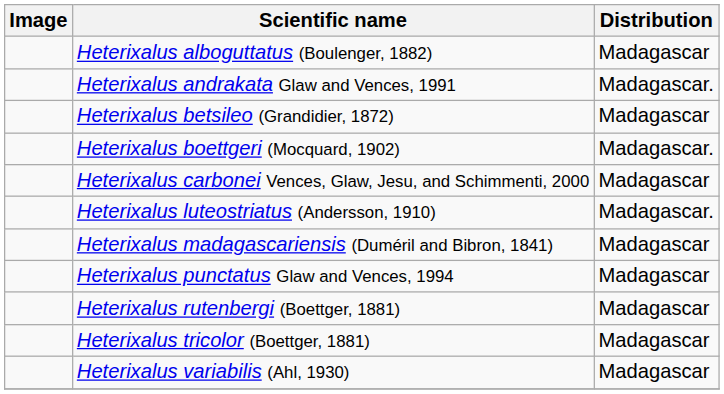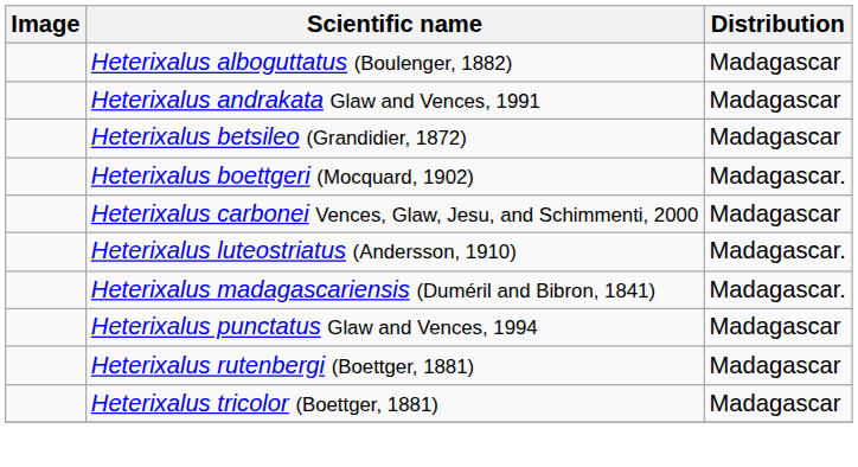 <table class="wikitable">
 <tr>
 <th>Image</th>
 <th>Scientific name</th>
 <th>Distribution</th>
 </tr>
 <tr>
 <td></td>
 <td><em><a href='#'>Heterixalus alboguttatus</a></em> <small>(Boulenger, 1882)</small></td>
 <td>Madagascar</td>
 </tr>
 <tr>
 <td></td>
 <td><em><a href='#'>Heterixalus andrakata</a></em> <small>Glaw and Vences, 1991</small></td>
-<td>Madagascar.</td>
+<td>Madagascar</td>
 </tr>
 <tr>
 <td></td>
 <td><em><a href='#'>Heterixalus betsileo</a></em> <small>(Grandidier, 1872)</small></td>
 <td>Madagascar</td>
 </tr>
 <tr>
 <td></td>
 <td><em><a href='#'>Heterixalus boettgeri</a></em> <small>(Mocquard, 1902)</small></td>
 <td>Madagascar.</td>
 </tr>
 <tr>
 <td></td>
 <td><em><a href='#'>Heterixalus carbonei</a></em> <small>Vences, Glaw, Jesu, and Schimmenti, 2000</small></td>
 <td>Madagascar</td>
 </tr>
 <tr>
 <td></td>
 <td><em><a href='#'>Heterixalus luteostriatus</a></em> <small>(Andersson, 1910)</small></td>
 <td>Madagascar.</td>
 </tr>
 <tr>
 <td></td>
 <td><em><a href='#'>Heterixalus madagascariensis</a></em> <small>(Duméril and Bibron, 1841)</small></td>
-<td>Madagascar</td>
+<td>Madagascar.</td>
 </tr>
 <tr>
 <td></td>
 <td><em><a href='#'>Heterixalus punctatus</a></em> <small>Glaw and Vences, 1994</small></td>
 <td>Madagascar</td>
 </tr>
 <tr>
 <td></td>
 <td><em><a href='#'>Heterixalus rutenbergi</a></em> <small>(Boettger, 1881)</small></td>
 <td>Madagascar</td>
 </tr>
 <tr>
 <td></td>
 <td><em><a href='#'>Heterixalus tricolor</a></em> <small>(Boettger, 1881)</small></td>
 <td>Madagascar</td>
 </tr>
 <tr>
-<td></td>
-<td><em><a href='#'>Heterixalus variabilis</a></em> <small>(Ahl, 1930)</small></td>
-<td>Madagascar</td>
-</tr>
-<tr>
 </tr>
 </table>
